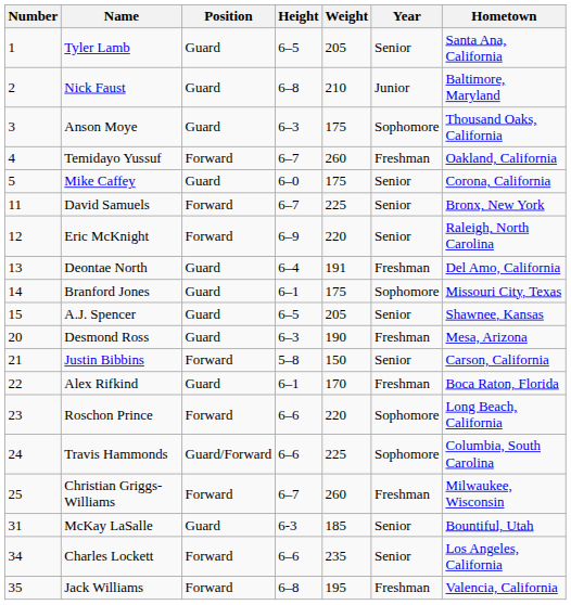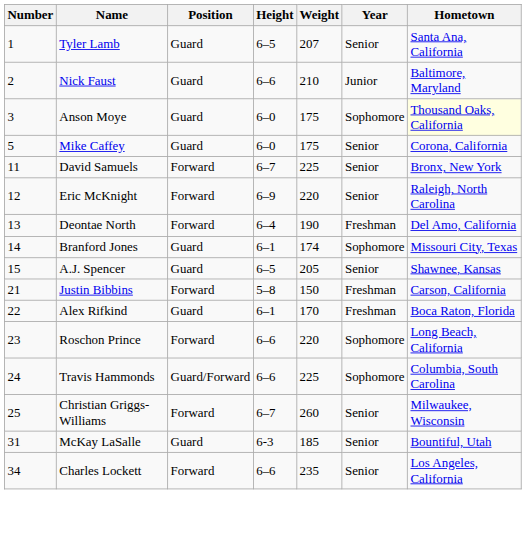 <table class="wikitable sortable" style="font-size: 95%;">
 <tr>
 <th>Number</th>
 <th>Name</th>
 <th>Position</th>
 <th>Height</th>
 <th>Weight</th>
 <th>Year</th>
 <th>Hometown</th>
 </tr>
 <tr>
 <td>1</td>
 <td><a href='#'>Tyler Lamb</a></td>
 <td>Guard</td>
 <td>6–5</td>
-<td>205</td>
+<td>207</td>
 <td>Senior</td>
 <td><a href='#'>Santa Ana, California</a></td>
 </tr>
 <tr>
 <td>2</td>
 <td><a href='#'>Nick Faust</a></td>
 <td>Guard</td>
-<td>6–8</td>
+<td>6–6</td>
 <td>210</td>
 <td>Junior</td>
 <td><a href='#'>Baltimore, Maryland</a></td>
 </tr>
 <tr>
 <td>3</td>
 <td>Anson Moye</td>
 <td>Guard</td>
-<td>6–3</td>
+<td>6–0</td>
 <td>175</td>
 <td>Sophomore</td>
-<td><a href='#'>Thousand Oaks, California</a></td>
-</tr>
-<tr>
-<td>4</td>
-<td>Temidayo Yussuf</td>
-<td>Forward</td>
-<td>6–7</td>
-<td>260</td>
-<td>Freshman</td>
-<td><a href='#'>Oakland, California</a></td>
+<td style="background: lightyellow;"><a href='#'>Thousand Oaks, California</a></td>
 </tr>
 <tr>
 <td>5</td>
 <td><a href='#'>Mike Caffey</a></td>
 <td>Guard</td>
 <td>6–0</td>
 <td>175</td>
 <td>Senior</td>
 <td><a href='#'>Corona, California</a></td>
 </tr>
 <tr>
 <td>11</td>
 <td>David Samuels</td>
 <td>Forward</td>
 <td>6–7</td>
 <td>225</td>
 <td>Senior</td>
 <td><a href='#'>Bronx, New York</a></td>
 </tr>
 <tr>
 <td>12</td>
 <td>Eric McKnight</td>
 <td>Forward</td>
 <td>6–9</td>
 <td>220</td>
 <td>Senior</td>
 <td><a href='#'>Raleigh, North Carolina</a></td>
 </tr>
 <tr>
 <td>13</td>
 <td>Deontae North</td>
-<td>Guard</td>
+<td>Forward</td>
 <td>6–4</td>
-<td>191</td>
+<td>190</td>
 <td>Freshman</td>
 <td><a href='#'>Del Amo, California</a></td>
 </tr>
 <tr>
 <td>14</td>
 <td>Branford Jones</td>
 <td>Guard</td>
 <td>6–1</td>
-<td>175</td>
+<td>174</td>
 <td>Sophomore</td>
 <td><a href='#'>Missouri City, Texas</a></td>
 </tr>
 <tr>
 <td>15</td>
 <td>A.J. Spencer</td>
 <td>Guard</td>
 <td>6–5</td>
 <td>205</td>
 <td>Senior</td>
 <td><a href='#'>Shawnee, Kansas</a></td>
 </tr>
 <tr>
-<td>20</td>
-<td>Desmond Ross</td>
-<td>Guard</td>
-<td>6–3</td>
-<td>190</td>
-<td>Freshman</td>
-<td><a href='#'>Mesa, Arizona</a></td>
-</tr>
-<tr>
 <td>21</td>
 <td><a href='#'>Justin Bibbins</a></td>
 <td>Forward</td>
 <td>5–8</td>
 <td>150</td>
-<td>Senior</td>
+<td>Freshman</td>
 <td><a href='#'>Carson, California</a></td>
 </tr>
 <tr>
 <td>22</td>
 <td>Alex Rifkind</td>
 <td>Guard</td>
 <td>6–1</td>
 <td>170</td>
 <td>Freshman</td>
 <td><a href='#'>Boca Raton, Florida</a></td>
 </tr>
 <tr>
 <td>23</td>
 <td>Roschon Prince</td>
 <td>Forward</td>
 <td>6–6</td>
 <td>220</td>
 <td>Sophomore</td>
 <td><a href='#'>Long Beach, California</a></td>
 </tr>
 <tr>
 <td>24</td>
 <td>Travis Hammonds</td>
 <td>Guard/Forward</td>
 <td>6–6</td>
 <td>225</td>
 <td>Sophomore</td>
 <td><a href='#'>Columbia, South Carolina</a></td>
 </tr>
 <tr>
 <td>25</td>
 <td>Christian Griggs-Williams</td>
 <td>Forward</td>
 <td>6–7</td>
 <td>260</td>
-<td>Freshman</td>
+<td>Senior</td>
 <td><a href='#'>Milwaukee, Wisconsin</a></td>
 </tr>
 <tr>
 <td>31</td>
 <td>McKay LaSalle</td>
 <td>Guard</td>
 <td>6-3</td>
 <td>185</td>
 <td>Senior</td>
 <td><a href='#'>Bountiful, Utah</a></td>
 </tr>
 <tr>
 <td>34</td>
 <td>Charles Lockett</td>
 <td>Forward</td>
 <td>6–6</td>
 <td>235</td>
 <td>Senior</td>
 <td><a href='#'>Los Angeles, California</a></td>
 </tr>
-<tr>
-<td>35</td>
-<td>Jack Williams</td>
-<td>Forward</td>
-<td>6–8</td>
-<td>195</td>
-<td>Freshman</td>
-<td><a href='#'>Valencia, California</a></td>
-</tr>
 </table>
